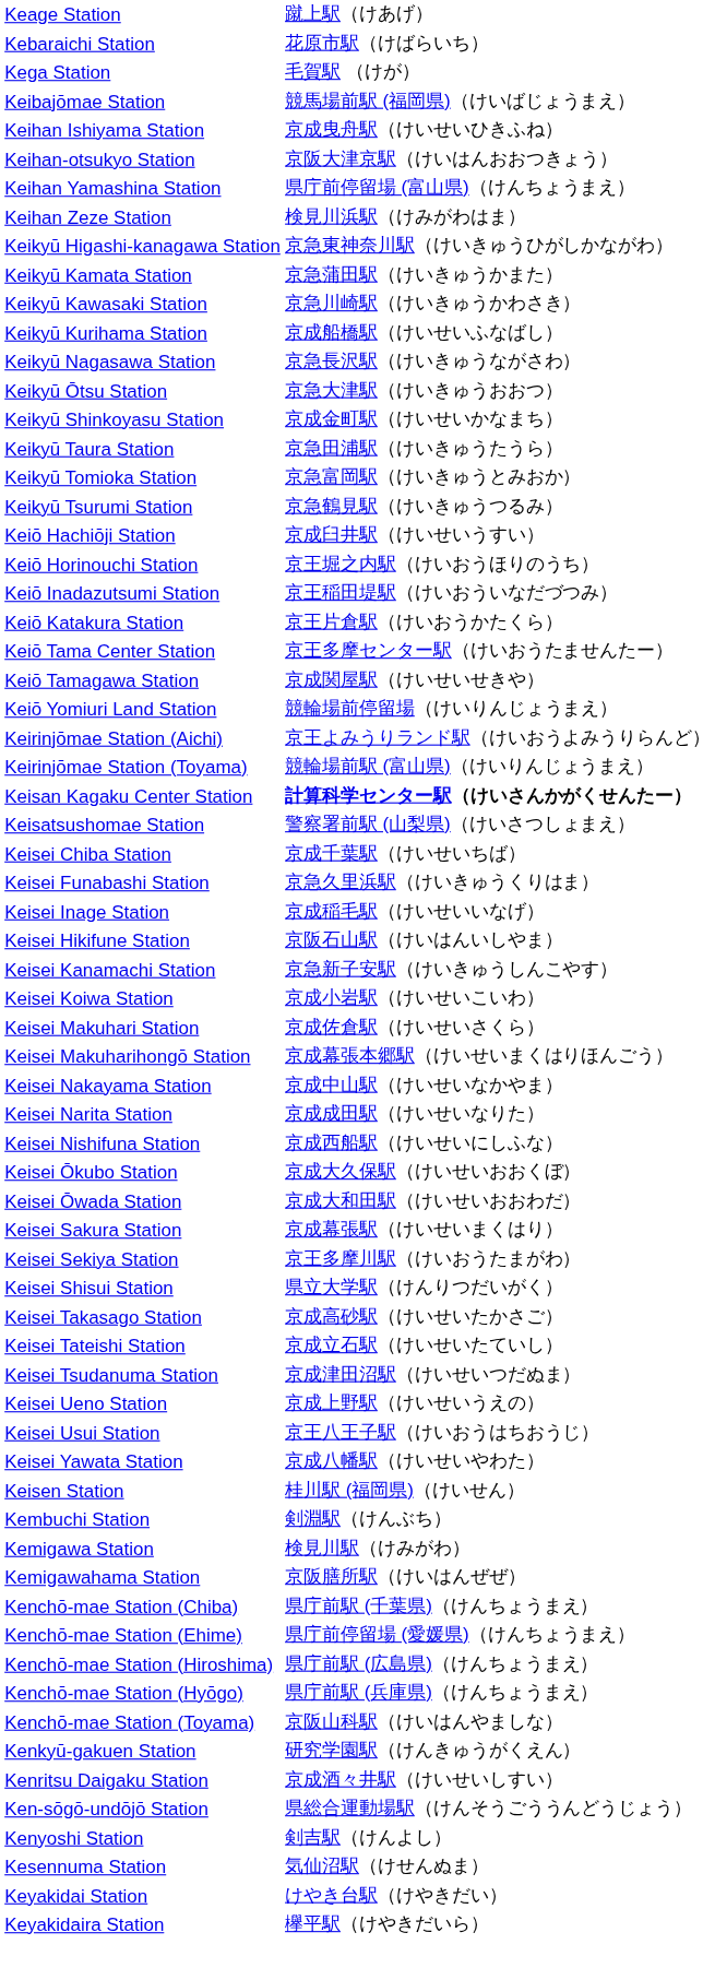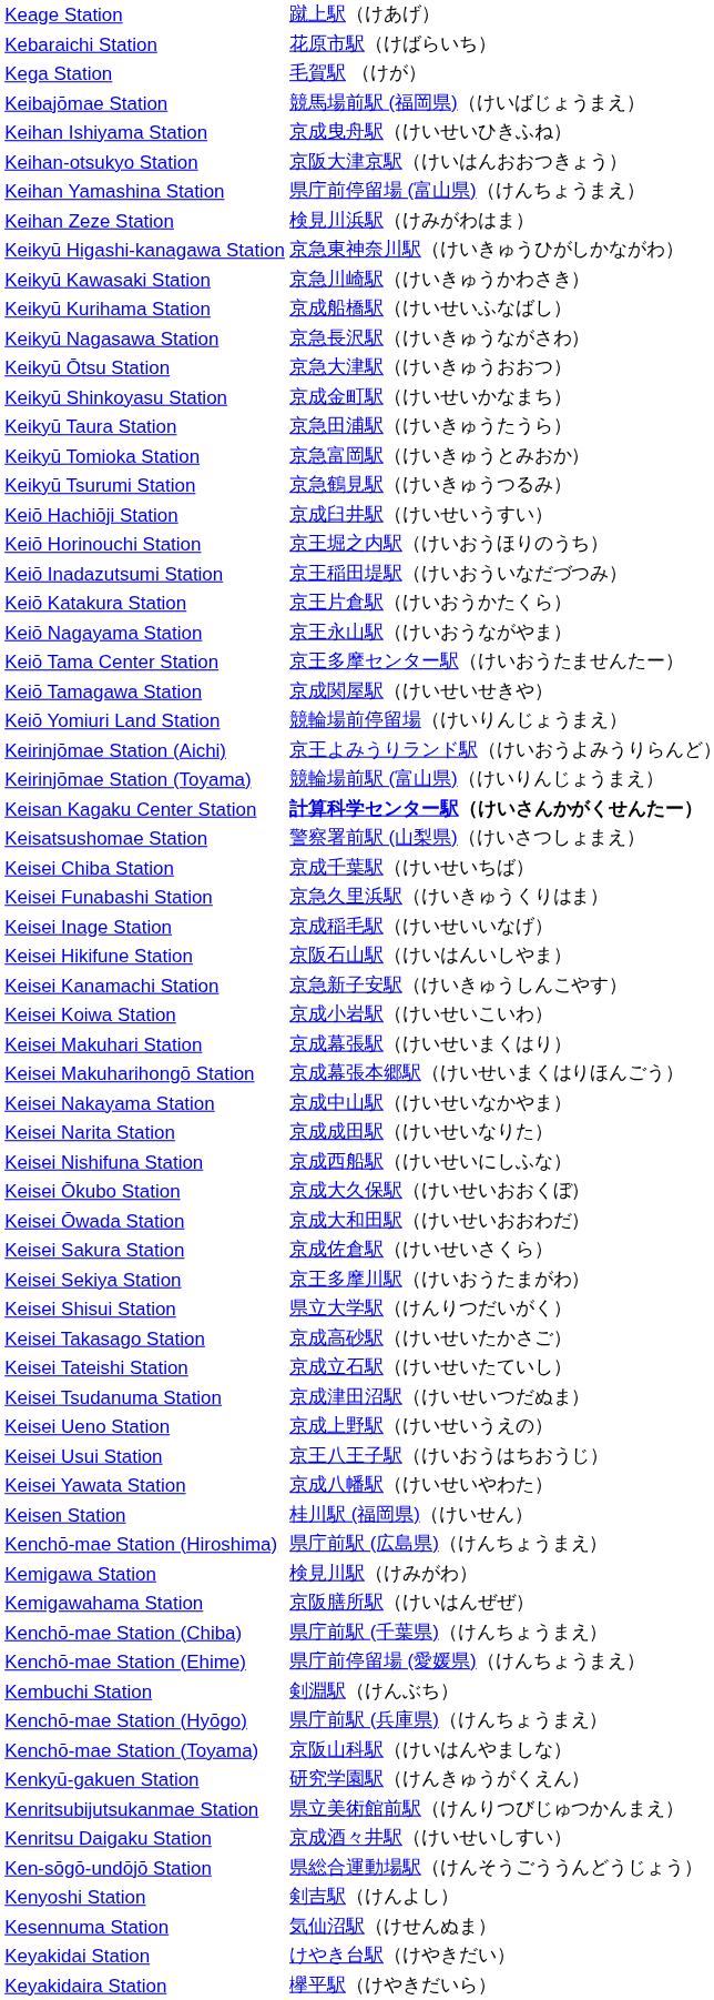 <table>
 <tr>
 <td><a href='#'>Keage Station</a></td>
 <td><a href='#'>蹴上駅</a>（けあげ）</td>
 </tr>
 <tr>
 <td><a href='#'>Kebaraichi Station</a></td>
 <td><a href='#'>花原市駅</a>（けばらいち）</td>
 </tr>
 <tr>
 <td><a href='#'>Kega Station</a></td>
 <td><a href='#'>毛賀駅</a> （けが）</td>
 </tr>
 <tr>
 <td><a href='#'>Keibajōmae Station</a></td>
 <td><a href='#'>競馬場前駅 (福岡県)</a>（けいばじょうまえ）</td>
 </tr>
 <tr>
 <td><a href='#'>Keihan Ishiyama Station</a></td>
 <td><a href='#'>京成曳舟駅</a>（けいせいひきふね）</td>
 </tr>
 <tr>
 <td><a href='#'>Keihan-otsukyo Station</a></td>
 <td><a href='#'>京阪大津京駅</a>（けいはんおおつきょう）</td>
 </tr>
 <tr>
 <td><a href='#'>Keihan Yamashina Station</a></td>
 <td><a href='#'>県庁前停留場 (富山県)</a>（けんちょうまえ）</td>
 </tr>
 <tr>
 <td><a href='#'>Keihan Zeze Station</a></td>
 <td><a href='#'>検見川浜駅</a>（けみがわはま）</td>
 </tr>
 <tr>
 <td><a href='#'>Keikyū Higashi-kanagawa Station</a></td>
 <td><a href='#'>京急東神奈川駅</a>（けいきゅうひがしかながわ）</td>
-</tr>
-<tr>
-<td><a href='#'>Keikyū Kamata Station</a></td>
-<td><a href='#'>京急蒲田駅</a>（けいきゅうかまた）</td>
 </tr>
 <tr>
 <td><a href='#'>Keikyū Kawasaki Station</a></td>
 <td><a href='#'>京急川崎駅</a>（けいきゅうかわさき）</td>
 </tr>
 <tr>
 <td><a href='#'>Keikyū Kurihama Station</a></td>
 <td><a href='#'>京成船橋駅</a>（けいせいふなばし）</td>
 </tr>
 <tr>
 <td><a href='#'>Keikyū Nagasawa Station</a></td>
 <td><a href='#'>京急長沢駅</a>（けいきゅうながさわ）</td>
 </tr>
 <tr>
 <td><a href='#'>Keikyū Ōtsu Station</a></td>
 <td><a href='#'>京急大津駅</a>（けいきゅうおおつ）</td>
 </tr>
 <tr>
 <td><a href='#'>Keikyū Shinkoyasu Station</a></td>
 <td><a href='#'>京成金町駅</a>（けいせいかなまち）</td>
 </tr>
 <tr>
 <td><a href='#'>Keikyū Taura Station</a></td>
 <td><a href='#'>京急田浦駅</a>（けいきゅうたうら）</td>
 </tr>
 <tr>
 <td><a href='#'>Keikyū Tomioka Station</a></td>
 <td><a href='#'>京急富岡駅</a>（けいきゅうとみおか）</td>
 </tr>
 <tr>
 <td><a href='#'>Keikyū Tsurumi Station</a></td>
 <td><a href='#'>京急鶴見駅</a>（けいきゅうつるみ）</td>
 </tr>
 <tr>
 <td><a href='#'>Keiō Hachiōji Station</a></td>
 <td><a href='#'>京成臼井駅</a>（けいせいうすい）</td>
 </tr>
 <tr>
 <td><a href='#'>Keiō Horinouchi Station</a></td>
 <td><a href='#'>京王堀之内駅</a>（けいおうほりのうち）</td>
 </tr>
 <tr>
 <td><a href='#'>Keiō Inadazutsumi Station</a></td>
 <td><a href='#'>京王稲田堤駅</a>（けいおういなだづつみ）</td>
 </tr>
 <tr>
 <td><a href='#'>Keiō Katakura Station</a></td>
 <td><a href='#'>京王片倉駅</a>（けいおうかたくら）</td>
+</tr>
+<tr>
+<td><a href='#'>Keiō Nagayama Station</a></td>
+<td><a href='#'>京王永山駅</a>（けいおうながやま）</td>
 </tr>
 <tr>
 <td><a href='#'>Keiō Tama Center Station</a></td>
 <td><a href='#'>京王多摩センター駅</a>（けいおうたませんたー）</td>
 </tr>
 <tr>
 <td><a href='#'>Keiō Tamagawa Station</a></td>
 <td><a href='#'>京成関屋駅</a>（けいせいせきや）</td>
 </tr>
 <tr>
 <td><a href='#'>Keiō Yomiuri Land Station</a></td>
 <td><a href='#'>競輪場前停留場</a>（けいりんじょうまえ）</td>
 </tr>
 <tr>
 <td><a href='#'>Keirinjōmae Station (Aichi)</a></td>
 <td><a href='#'>京王よみうりランド駅</a>（けいおうよみうりらんど）</td>
 </tr>
 <tr>
 <td><a href='#'>Keirinjōmae Station (Toyama)</a></td>
 <td><a href='#'>競輪場前駅 (富山県)</a>（けいりんじょうまえ）</td>
 </tr>
 <tr>
 <td><a href='#'>Keisan Kagaku Center Station</a></td>
 <td><strong><a href='#'>計算科学センター駅</a>（けいさんかがくせんたー）</strong></td>
 </tr>
 <tr>
 <td><a href='#'>Keisatsushomae Station</a></td>
 <td><a href='#'>警察署前駅 (山梨県)</a>（けいさつしょまえ）</td>
 </tr>
 <tr>
 <td><a href='#'>Keisei Chiba Station</a></td>
 <td><a href='#'>京成千葉駅</a>（けいせいちば）</td>
 </tr>
 <tr>
 <td><a href='#'>Keisei Funabashi Station</a></td>
 <td><a href='#'>京急久里浜駅</a>（けいきゅうくりはま）</td>
 </tr>
 <tr>
 <td><a href='#'>Keisei Inage Station</a></td>
 <td><a href='#'>京成稲毛駅</a>（けいせいいなげ）</td>
 </tr>
 <tr>
 <td><a href='#'>Keisei Hikifune Station</a></td>
 <td><a href='#'>京阪石山駅</a>（けいはんいしやま）</td>
 </tr>
 <tr>
 <td><a href='#'>Keisei Kanamachi Station</a></td>
 <td><a href='#'>京急新子安駅</a>（けいきゅうしんこやす）</td>
 </tr>
 <tr>
 <td><a href='#'>Keisei Koiwa Station</a></td>
 <td><a href='#'>京成小岩駅</a>（けいせいこいわ）</td>
 </tr>
 <tr>
 <td><a href='#'>Keisei Makuhari Station</a></td>
-<td><a href='#'>京成佐倉駅</a>（けいせいさくら）</td>
+<td><a href='#'>京成幕張駅</a>（けいせいまくはり）</td>
 </tr>
 <tr>
 <td><a href='#'>Keisei Makuharihongō Station</a></td>
 <td><a href='#'>京成幕張本郷駅</a>（けいせいまくはりほんごう）</td>
 </tr>
 <tr>
 <td><a href='#'>Keisei Nakayama Station</a></td>
 <td><a href='#'>京成中山駅</a>（けいせいなかやま）</td>
 </tr>
 <tr>
 <td><a href='#'>Keisei Narita Station</a></td>
 <td><a href='#'>京成成田駅</a>（けいせいなりた）</td>
 </tr>
 <tr>
 <td><a href='#'>Keisei Nishifuna Station</a></td>
 <td><a href='#'>京成西船駅</a>（けいせいにしふな）</td>
 </tr>
 <tr>
 <td><a href='#'>Keisei Ōkubo Station</a></td>
 <td><a href='#'>京成大久保駅</a>（けいせいおおくぼ）</td>
 </tr>
 <tr>
 <td><a href='#'>Keisei Ōwada Station</a></td>
 <td><a href='#'>京成大和田駅</a>（けいせいおおわだ）</td>
 </tr>
 <tr>
 <td><a href='#'>Keisei Sakura Station</a></td>
-<td><a href='#'>京成幕張駅</a>（けいせいまくはり）</td>
+<td><a href='#'>京成佐倉駅</a>（けいせいさくら）</td>
 </tr>
 <tr>
 <td><a href='#'>Keisei Sekiya Station</a></td>
 <td><a href='#'>京王多摩川駅</a>（けいおうたまがわ）</td>
 </tr>
 <tr>
 <td><a href='#'>Keisei Shisui Station</a></td>
 <td><a href='#'>県立大学駅</a>（けんりつだいがく）</td>
 </tr>
 <tr>
 <td><a href='#'>Keisei Takasago Station</a></td>
 <td><a href='#'>京成高砂駅</a>（けいせいたかさご）</td>
 </tr>
 <tr>
 <td><a href='#'>Keisei Tateishi Station</a></td>
 <td><a href='#'>京成立石駅</a>（けいせいたていし）</td>
 </tr>
 <tr>
 <td><a href='#'>Keisei Tsudanuma Station</a></td>
 <td><a href='#'>京成津田沼駅</a>（けいせいつだぬま）</td>
 </tr>
 <tr>
 <td><a href='#'>Keisei Ueno Station</a></td>
 <td><a href='#'>京成上野駅</a>（けいせいうえの）</td>
 </tr>
 <tr>
 <td><a href='#'>Keisei Usui Station</a></td>
 <td><a href='#'>京王八王子駅</a>（けいおうはちおうじ）</td>
 </tr>
 <tr>
 <td><a href='#'>Keisei Yawata Station</a></td>
 <td><a href='#'>京成八幡駅</a>（けいせいやわた）</td>
 </tr>
 <tr>
 <td><a href='#'>Keisen Station</a></td>
 <td><a href='#'>桂川駅 (福岡県)</a>（けいせん）</td>
 </tr>
 <tr>
-<td><a href='#'>Kembuchi Station</a></td>
-<td><a href='#'>剣淵駅</a>（けんぶち）</td>
+<td><a href='#'>Kenchō-mae Station (Hiroshima)</a></td>
+<td><a href='#'>県庁前駅 (広島県)</a>（けんちょうまえ）</td>
 </tr>
 <tr>
 <td><a href='#'>Kemigawa Station</a></td>
 <td><a href='#'>検見川駅</a>（けみがわ）</td>
 </tr>
 <tr>
 <td><a href='#'>Kemigawahama Station</a></td>
 <td><a href='#'>京阪膳所駅</a>（けいはんぜぜ）</td>
 </tr>
 <tr>
 <td><a href='#'>Kenchō-mae Station (Chiba)</a></td>
 <td><a href='#'>県庁前駅 (千葉県)</a>（けんちょうまえ）</td>
 </tr>
 <tr>
 <td><a href='#'>Kenchō-mae Station (Ehime)</a></td>
 <td><a href='#'>県庁前停留場 (愛媛県)</a>（けんちょうまえ）</td>
 </tr>
 <tr>
-<td><a href='#'>Kenchō-mae Station (Hiroshima)</a></td>
-<td><a href='#'>県庁前駅 (広島県)</a>（けんちょうまえ）</td>
+<td><a href='#'>Kembuchi Station</a></td>
+<td><a href='#'>剣淵駅</a>（けんぶち）</td>
 </tr>
 <tr>
 <td><a href='#'>Kenchō-mae Station (Hyōgo)</a></td>
 <td><a href='#'>県庁前駅 (兵庫県)</a>（けんちょうまえ）</td>
 </tr>
 <tr>
 <td><a href='#'>Kenchō-mae Station (Toyama)</a></td>
 <td><a href='#'>京阪山科駅</a>（けいはんやましな）</td>
 </tr>
 <tr>
 <td><a href='#'>Kenkyū-gakuen Station</a></td>
 <td><a href='#'>研究学園駅</a>（けんきゅうがくえん）</td>
+</tr>
+<tr>
+<td><a href='#'>Kenritsubijutsukanmae Station</a></td>
+<td><a href='#'>県立美術館前駅</a>（けんりつびじゅつかんまえ）</td>
 </tr>
 <tr>
 <td><a href='#'>Kenritsu Daigaku Station</a></td>
 <td><a href='#'>京成酒々井駅</a>（けいせいしすい）</td>
 </tr>
 <tr>
 <td><a href='#'>Ken-sōgō-undōjō Station</a></td>
 <td><a href='#'>県総合運動場駅</a>（けんそうごううんどうじょう）</td>
 </tr>
 <tr>
 <td><a href='#'>Kenyoshi Station</a></td>
 <td><a href='#'>剣吉駅</a>（けんよし）</td>
 </tr>
 <tr>
 <td><a href='#'>Kesennuma Station</a></td>
 <td><a href='#'>気仙沼駅</a>（けせんぬま）</td>
 </tr>
 <tr>
 <td><a href='#'>Keyakidai Station</a></td>
 <td><a href='#'>けやき台駅</a>（けやきだい）</td>
 </tr>
 <tr>
 <td><a href='#'>Keyakidaira Station</a></td>
 <td><a href='#'>欅平駅</a>（けやきだいら）</td>
 </tr>
 </table>
